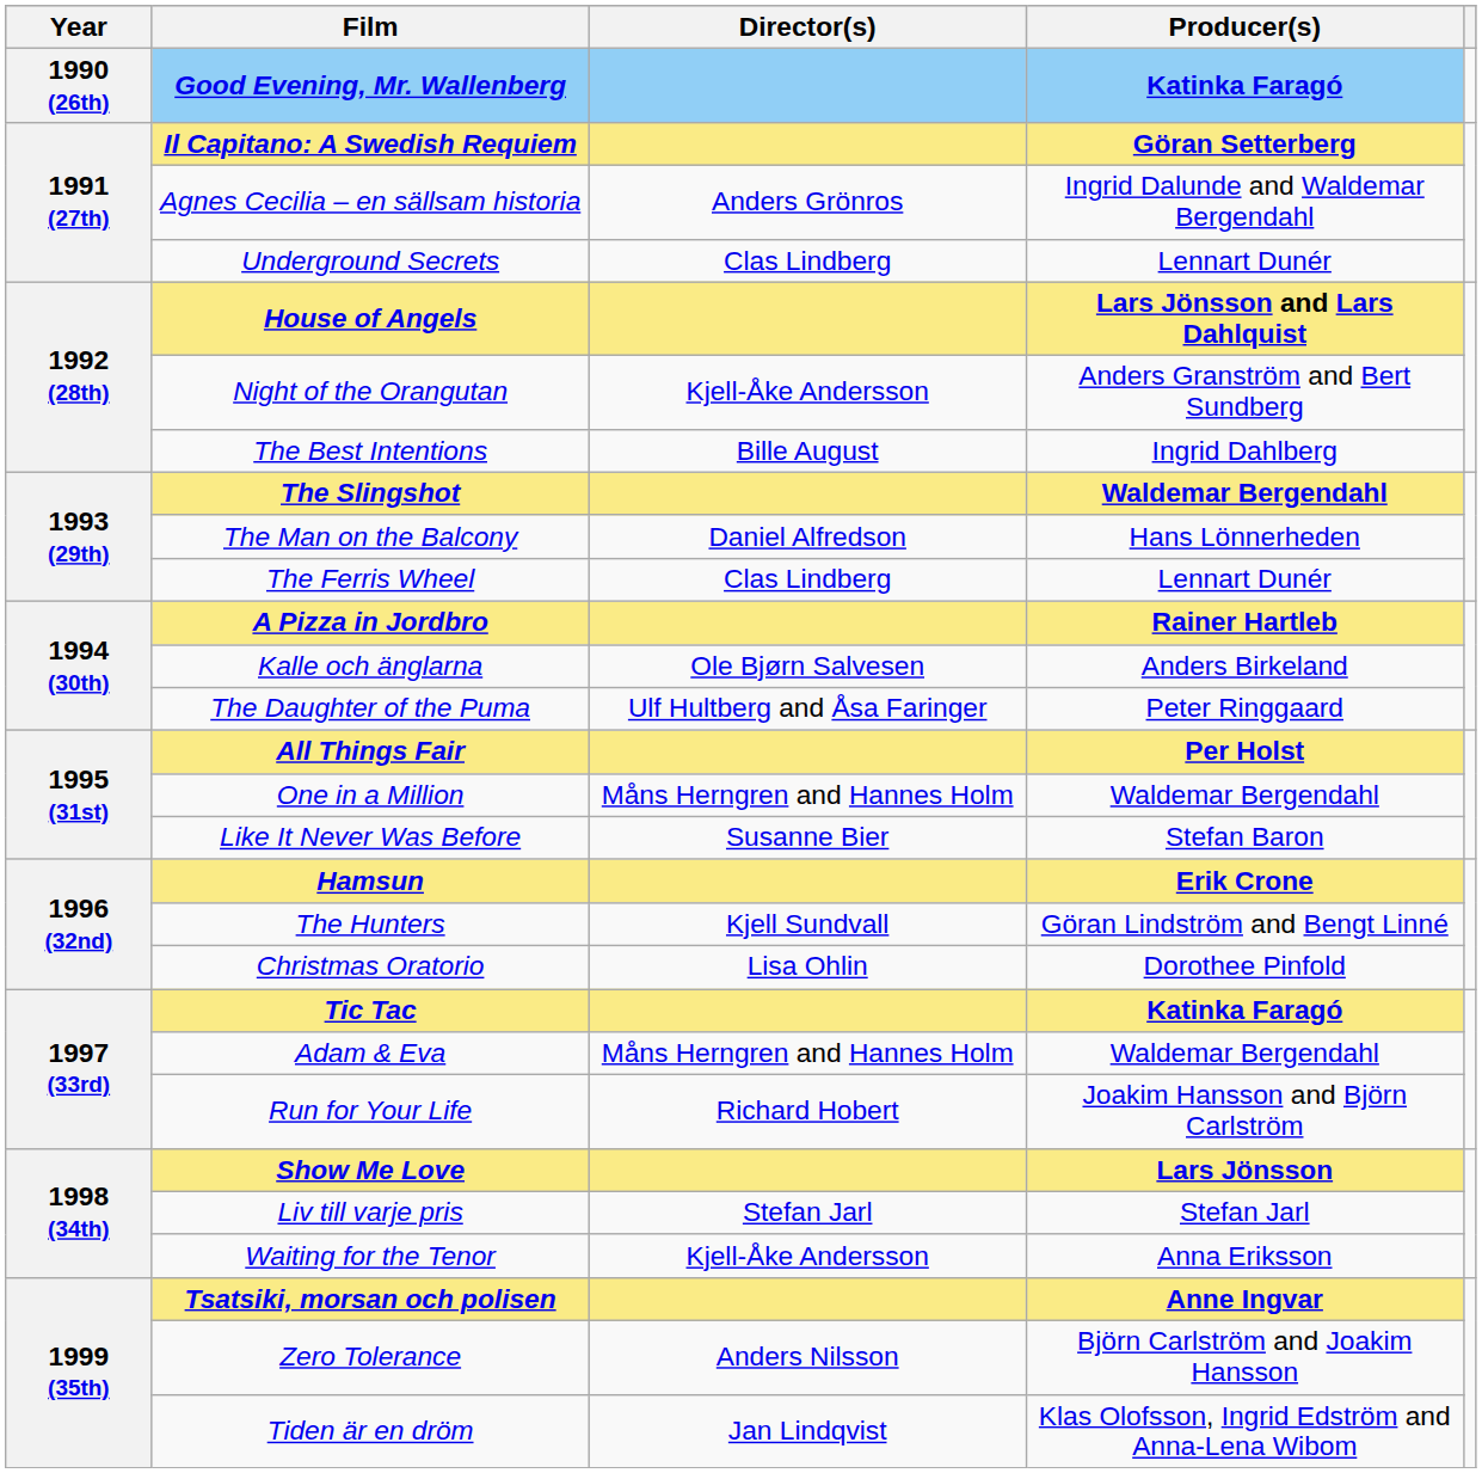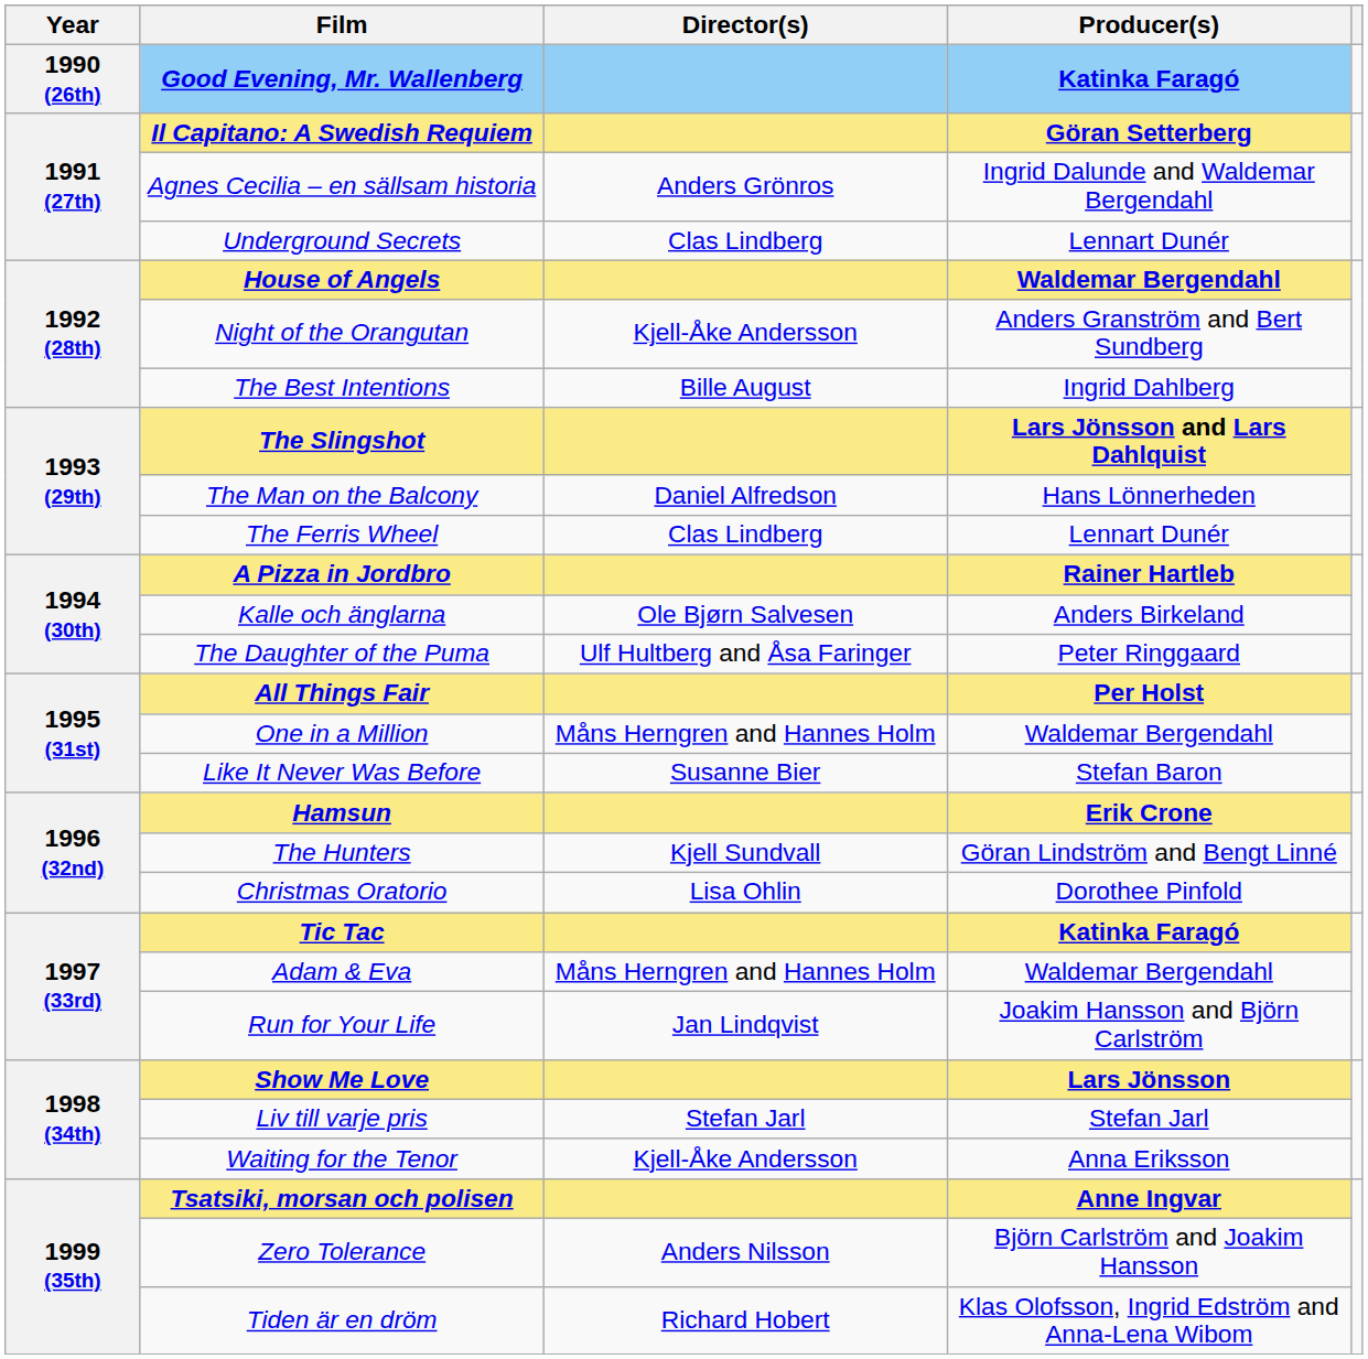 <table class="wikitable" style="text-align:center;">
 <tr style="background:#bebebe;">
 <th style="width:10%;">Year</th>
 <th style="width:30%;">Film</th>
 <th style="width:30%;">Director(s)</th>
 <th style="width:30%;">Producer(s)</th>
 <th scope="col" style="width:2%;" class="unsortable"></th>
 </tr>
 <tr>
 <th scope="row" rowspan=1 style="text-align:center"><strong>1990</strong><br><small><a href='#'>(26th)</a></small></th>
 <td style="background:#91CFF6"><strong><em><a href='#'>Good Evening, Mr. Wallenberg</a></em></strong></td>
 <td style="background:#91CFF6"><strong></strong></td>
 <td style="background:#91CFF6"><strong><a href='#'>Katinka Faragó</a></strong></td>
 <td></td>
 </tr>
 <tr>
 <th scope="row" rowspan=3 style="text-align:center"><strong>1991</strong><br><small><a href='#'>(27th)</a></small></th>
 <td style="background:#FAEB86"><strong><em><a href='#'>Il Capitano: A Swedish Requiem</a></em></strong></td>
 <td style="background:#FAEB86"><strong></strong></td>
 <td style="background:#FAEB86"><strong><a href='#'>Göran Setterberg</a></strong></td>
 <td rowspan="3"></td>
 </tr>
 <tr>
 <td><em><a href='#'>Agnes Cecilia – en sällsam historia</a></em></td>
 <td><a href='#'>Anders Grönros</a></td>
 <td><a href='#'>Ingrid Dalunde</a> and <a href='#'>Waldemar Bergendahl</a></td>
 </tr>
 <tr>
 <td><em><a href='#'>Underground Secrets</a></em></td>
 <td><a href='#'>Clas Lindberg</a></td>
 <td><a href='#'>Lennart Dunér</a></td>
 </tr>
 <tr>
 <th scope="row" rowspan=3 style="text-align:center"><strong>1992</strong><br><small><a href='#'>(28th)</a></small></th>
 <td style="background:#FAEB86"><strong><em><a href='#'>House of Angels</a></em></strong></td>
 <td style="background:#FAEB86"><strong></strong></td>
-<td style="background:#FAEB86"><strong><a href='#'>Lars Jönsson</a> and <a href='#'>Lars Dahlquist</a></strong></td>
+<td style="background:#FAEB86"><strong><a href='#'>Waldemar Bergendahl</a></strong></td>
 <td rowspan="3"></td>
 </tr>
 <tr>
 <td><em><a href='#'>Night of the Orangutan</a></em></td>
 <td><a href='#'>Kjell-Åke Andersson</a></td>
 <td><a href='#'>Anders Granström</a> and <a href='#'>Bert Sundberg</a></td>
 </tr>
 <tr>
 <td><em><a href='#'>The Best Intentions</a></em></td>
 <td><a href='#'>Bille August</a></td>
 <td><a href='#'>Ingrid Dahlberg</a></td>
 </tr>
 <tr>
 <th scope="row" rowspan=3 style="text-align:center"><strong>1993</strong><br><small><a href='#'>(29th)</a></small></th>
 <td style="background:#FAEB86"><strong><em><a href='#'>The Slingshot</a></em></strong></td>
 <td style="background:#FAEB86"><strong></strong></td>
-<td style="background:#FAEB86"><strong><a href='#'>Waldemar Bergendahl</a></strong></td>
+<td style="background:#FAEB86"><strong><a href='#'>Lars Jönsson</a> and <a href='#'>Lars Dahlquist</a></strong></td>
 <td rowspan="3"></td>
 </tr>
 <tr>
 <td><em><a href='#'>The Man on the Balcony</a></em></td>
 <td><a href='#'>Daniel Alfredson</a></td>
 <td><a href='#'>Hans Lönnerheden</a></td>
 </tr>
 <tr>
 <td><em><a href='#'>The Ferris Wheel</a></em></td>
 <td><a href='#'>Clas Lindberg</a></td>
 <td><a href='#'>Lennart Dunér</a></td>
 </tr>
 <tr>
 <th scope="row" rowspan=3 style="text-align:center"><strong>1994</strong><br><small><a href='#'>(30th)</a></small></th>
 <td style="background:#FAEB86"><strong><em><a href='#'>A Pizza in Jordbro</a></em></strong></td>
 <td style="background:#FAEB86"><strong></strong></td>
 <td style="background:#FAEB86"><strong><a href='#'>Rainer Hartleb</a></strong></td>
 <td rowspan="3"></td>
 </tr>
 <tr>
 <td><em><a href='#'>Kalle och änglarna</a></em></td>
 <td><a href='#'>Ole Bjørn Salvesen</a></td>
 <td><a href='#'>Anders Birkeland</a></td>
 </tr>
 <tr>
 <td><em><a href='#'>The Daughter of the Puma</a></em></td>
 <td><a href='#'>Ulf Hultberg</a> and <a href='#'>Åsa Faringer</a></td>
 <td><a href='#'>Peter Ringgaard</a></td>
 </tr>
 <tr>
 <th scope="row" rowspan=3 style="text-align:center"><strong>1995</strong><br><small><a href='#'>(31st)</a></small></th>
 <td style="background:#FAEB86"><strong><em><a href='#'>All Things Fair</a></em></strong></td>
 <td style="background:#FAEB86"><strong></strong></td>
 <td style="background:#FAEB86"><strong><a href='#'>Per Holst</a></strong></td>
 <td rowspan="3"></td>
 </tr>
 <tr>
 <td><em><a href='#'>One in a Million</a></em></td>
 <td><a href='#'>Måns Herngren</a> and <a href='#'>Hannes Holm</a></td>
 <td><a href='#'>Waldemar Bergendahl</a></td>
 </tr>
 <tr>
 <td><em><a href='#'>Like It Never Was Before</a></em></td>
 <td><a href='#'>Susanne Bier</a></td>
 <td><a href='#'>Stefan Baron</a></td>
 </tr>
 <tr>
 <th scope="row" rowspan=3 style="text-align:center"><strong>1996</strong><br><small><a href='#'>(32nd)</a></small></th>
 <td style="background:#FAEB86"><strong><em><a href='#'>Hamsun</a></em></strong></td>
 <td style="background:#FAEB86"><strong></strong></td>
 <td style="background:#FAEB86"><strong><a href='#'>Erik Crone</a></strong></td>
 <td rowspan="3"></td>
 </tr>
 <tr>
 <td><em><a href='#'>The Hunters</a></em></td>
 <td><a href='#'>Kjell Sundvall</a></td>
 <td><a href='#'>Göran Lindström</a> and <a href='#'>Bengt Linné</a></td>
 </tr>
 <tr>
 <td><em><a href='#'>Christmas Oratorio</a></em></td>
 <td><a href='#'>Lisa Ohlin</a></td>
 <td><a href='#'>Dorothee Pinfold</a></td>
 </tr>
 <tr>
 <th scope="row" rowspan=3 style="text-align:center"><strong>1997</strong><br><small><a href='#'>(33rd)</a></small></th>
 <td style="background:#FAEB86"><strong><em><a href='#'>Tic Tac</a></em></strong></td>
 <td style="background:#FAEB86"><strong></strong></td>
 <td style="background:#FAEB86"><strong><a href='#'>Katinka Faragó</a></strong></td>
 <td rowspan="3"></td>
 </tr>
 <tr>
 <td><em><a href='#'>Adam & Eva</a></em></td>
 <td><a href='#'>Måns Herngren</a> and <a href='#'>Hannes Holm</a></td>
 <td><a href='#'>Waldemar Bergendahl</a></td>
 </tr>
 <tr>
 <td><em><a href='#'>Run for Your Life</a></em></td>
-<td><a href='#'>Richard Hobert</a></td>
+<td><a href='#'>Jan Lindqvist</a></td>
 <td><a href='#'>Joakim Hansson</a> and <a href='#'>Björn Carlström</a></td>
 </tr>
 <tr>
 <th scope="row" rowspan=3 style="text-align:center"><strong>1998</strong><br><small><a href='#'>(34th)</a></small></th>
 <td style="background:#FAEB86"><strong><em><a href='#'>Show Me Love</a></em></strong></td>
 <td style="background:#FAEB86"><strong></strong></td>
 <td style="background:#FAEB86"><strong><a href='#'>Lars Jönsson</a></strong></td>
 <td rowspan="3"></td>
 </tr>
 <tr>
 <td><em><a href='#'>Liv till varje pris</a></em></td>
 <td><a href='#'>Stefan Jarl</a></td>
 <td><a href='#'>Stefan Jarl</a></td>
 </tr>
 <tr>
 <td><em><a href='#'>Waiting for the Tenor</a></em></td>
 <td><a href='#'>Kjell-Åke Andersson</a></td>
 <td><a href='#'>Anna Eriksson</a></td>
 </tr>
 <tr>
 <th scope="row" rowspan=3 style="text-align:center"><strong>1999</strong><br><small><a href='#'>(35th)</a></small></th>
 <td style="background:#FAEB86"><strong><em><a href='#'>Tsatsiki, morsan och polisen</a></em></strong></td>
 <td style="background:#FAEB86"><strong></strong></td>
 <td style="background:#FAEB86"><strong><a href='#'>Anne Ingvar</a></strong></td>
 <td rowspan="3"></td>
 </tr>
 <tr>
 <td><em><a href='#'>Zero Tolerance</a></em></td>
 <td><a href='#'>Anders Nilsson</a></td>
 <td><a href='#'>Björn Carlström</a> and <a href='#'>Joakim Hansson</a></td>
 </tr>
 <tr>
 <td><em><a href='#'>Tiden är en dröm</a></em></td>
-<td><a href='#'>Jan Lindqvist</a></td>
+<td><a href='#'>Richard Hobert</a></td>
 <td><a href='#'>Klas Olofsson</a>, <a href='#'>Ingrid Edström</a> and <a href='#'>Anna-Lena Wibom</a></td>
 </tr>
 </table>
